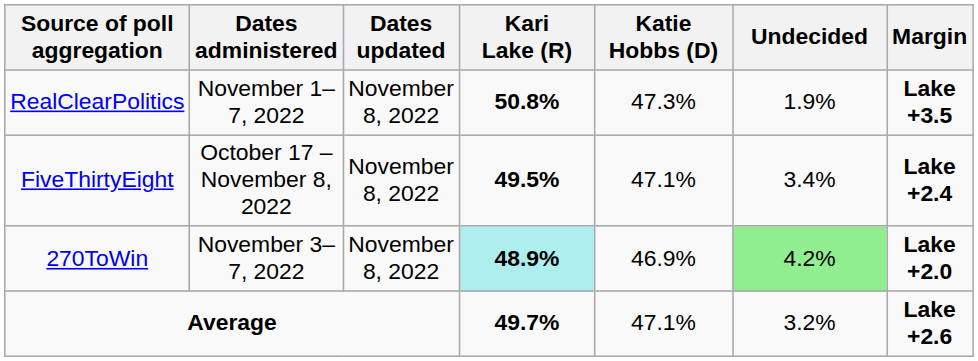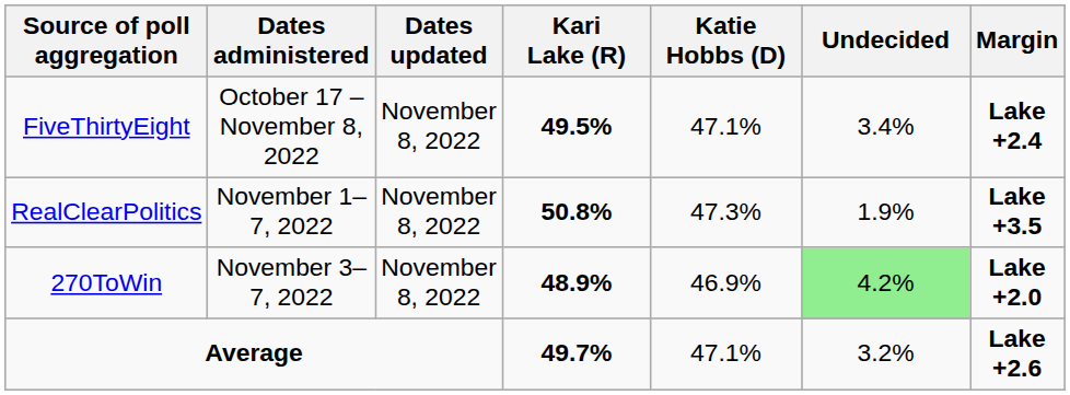 <table class="wikitable sortable" style="text-align:center;font-size:90%;line-height:17px">
 <tr>
 <th>Source of poll<br>aggregation</th>
 <th>Dates<br>administered</th>
 <th>Dates<br>updated</th>
 <th style="width:100px;">Kari<br>Lake (R)</th>
 <th style="width:100px;">Katie<br>Hobbs (D)</th>
 <th style="width:100px;">Undecided</th>
 <th>Margin</th>
 </tr>
 <tr>
+<td><a href='#'>FiveThirtyEight</a></td>
+<td>October 17 – November 8, 2022</td>
+<td>November 8, 2022</td>
+<td><strong>49.5%</strong></td>
+<td>47.1%</td>
+<td>3.4%</td>
+<td><strong>Lake +2.4</strong></td>
+</tr>
+<tr>
 <td><a href='#'>RealClearPolitics</a></td>
 <td>November 1–7, 2022</td>
 <td>November 8, 2022</td>
 <td><strong>50.8%</strong></td>
 <td>47.3%</td>
 <td>1.9%</td>
 <td><strong>Lake +3.5</strong></td>
 </tr>
 <tr>
-<td><a href='#'>FiveThirtyEight</a></td>
-<td>October 17 – November 8, 2022</td>
-<td>November 8, 2022</td>
-<td><strong>49.5%</strong></td>
-<td>47.1%</td>
-<td>3.4%</td>
-<td><strong>Lake +2.4</strong></td>
-</tr>
-<tr>
 <td><a href='#'>270ToWin</a></td>
 <td>November 3–7, 2022</td>
 <td>November 8, 2022</td>
-<td style="background: paleturquoise;"><strong>48.9%</strong></td>
+<td><strong>48.9%</strong></td>
 <td>46.9%</td>
 <td style="background: lightgreen;">4.2%</td>
 <td><strong>Lake +2.0</strong></td>
 </tr>
 <tr>
 <td colspan="3"><strong>Average</strong></td>
 <td><strong>49.7%</strong></td>
 <td>47.1%</td>
 <td>3.2%</td>
 <td><strong>Lake +2.6</strong></td>
 </tr>
 </table>
